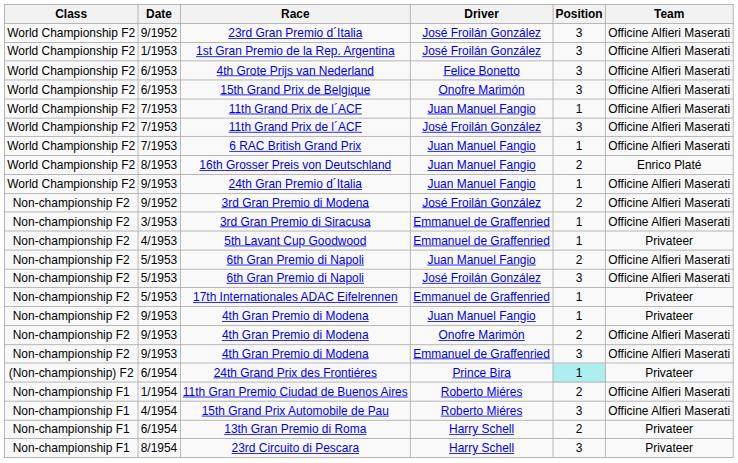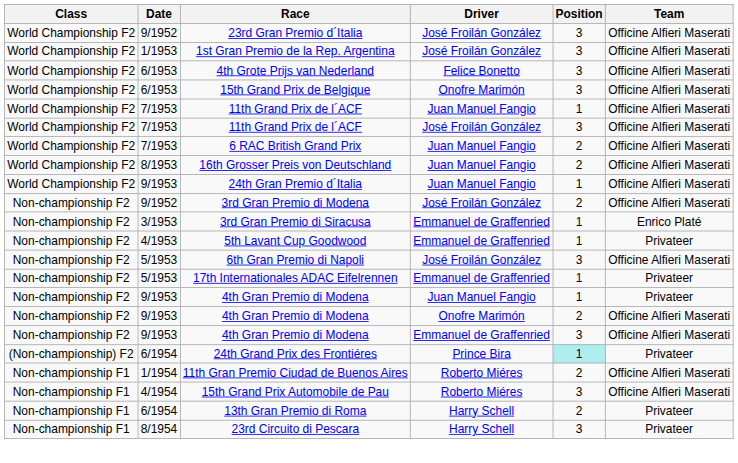 <table class="wikitable" style="text-align:center; font-size:90%">
 <tr style="background:#E0E0E0;">
 <th>Class</th>
 <th>Date</th>
 <th>Race</th>
 <th>Driver</th>
 <th>Position</th>
 <th>Team</th>
 </tr>
 <tr>
 <td>World Championship F2</td>
 <td>9/1952</td>
 <td><a href='#'>23rd Gran Premio d´Italia</a></td>
 <td><a href='#'>José Froilán González</a></td>
 <td>3</td>
 <td>Officine Alfieri Maserati</td>
 </tr>
 <tr>
 <td>World Championship F2</td>
 <td>1/1953</td>
 <td><a href='#'>1st Gran Premio de la Rep. Argentina</a></td>
 <td><a href='#'>José Froilán González</a></td>
 <td>3</td>
 <td>Officine Alfieri Maserati</td>
 </tr>
 <tr>
 <td>World Championship F2</td>
 <td>6/1953</td>
 <td><a href='#'>4th Grote Prijs van Nederland</a></td>
 <td><a href='#'>Felice Bonetto</a></td>
 <td>3</td>
 <td>Officine Alfieri Maserati</td>
 </tr>
 <tr>
 <td>World Championship F2</td>
 <td>6/1953</td>
 <td><a href='#'>15th Grand Prix de Belgique</a></td>
 <td><a href='#'>Onofre Marimón</a></td>
 <td>3</td>
 <td>Officine Alfieri Maserati</td>
 </tr>
 <tr>
 <td>World Championship F2</td>
 <td>7/1953</td>
 <td><a href='#'>11th Grand Prix de l´ACF</a></td>
 <td><a href='#'>Juan Manuel Fangio</a></td>
 <td>1</td>
 <td>Officine Alfieri Maserati</td>
 </tr>
 <tr>
 <td>World Championship F2</td>
 <td>7/1953</td>
 <td><a href='#'>11th Grand Prix de l´ACF</a></td>
 <td><a href='#'>José Froilán González</a></td>
 <td>3</td>
 <td>Officine Alfieri Maserati</td>
 </tr>
 <tr>
 <td>World Championship F2</td>
 <td>7/1953</td>
 <td><a href='#'>6 RAC British Grand Prix</a></td>
 <td><a href='#'>Juan Manuel Fangio</a></td>
-<td>1</td>
+<td>2</td>
 <td>Officine Alfieri Maserati</td>
 </tr>
 <tr>
 <td>World Championship F2</td>
 <td>8/1953</td>
 <td><a href='#'>16th Grosser Preis von Deutschland</a></td>
 <td><a href='#'>Juan Manuel Fangio</a></td>
 <td>2</td>
-<td>Enrico Platé</td>
+<td>Officine Alfieri Maserati</td>
 </tr>
 <tr>
 <td>World Championship F2</td>
 <td>9/1953</td>
 <td><a href='#'>24th Gran Premio d´Italia</a></td>
 <td><a href='#'>Juan Manuel Fangio</a></td>
 <td>1</td>
 <td>Officine Alfieri Maserati</td>
 </tr>
 <tr>
 <td>Non-championship F2</td>
 <td>9/1952</td>
 <td><a href='#'>3rd Gran Premio di Modena</a></td>
 <td><a href='#'>José Froilán González</a></td>
 <td>2</td>
 <td>Officine Alfieri Maserati</td>
 </tr>
 <tr>
 <td>Non-championship F2</td>
 <td>3/1953</td>
 <td><a href='#'>3rd Gran Premio di Siracusa</a></td>
 <td><a href='#'>Emmanuel de Graffenried</a></td>
 <td>1</td>
-<td>Officine Alfieri Maserati</td>
+<td>Enrico Platé</td>
 </tr>
 <tr>
 <td>Non-championship F2</td>
 <td>4/1953</td>
 <td><a href='#'>5th Lavant Cup Goodwood</a></td>
 <td><a href='#'>Emmanuel de Graffenried</a></td>
 <td>1</td>
 <td>Privateer</td>
-</tr>
-<tr>
-<td>Non-championship F2</td>
-<td>5/1953</td>
-<td><a href='#'>6th Gran Premio di Napoli</a></td>
-<td><a href='#'>Juan Manuel Fangio</a></td>
-<td>2</td>
-<td>Officine Alfieri Maserati</td>
 </tr>
 <tr>
 <td>Non-championship F2</td>
 <td>5/1953</td>
 <td><a href='#'>6th Gran Premio di Napoli</a></td>
 <td><a href='#'>José Froilán González</a></td>
 <td>3</td>
 <td>Officine Alfieri Maserati</td>
 </tr>
 <tr>
 <td>Non-championship F2</td>
 <td>5/1953</td>
 <td><a href='#'>17th Internationales ADAC Eifelrennen</a></td>
 <td><a href='#'>Emmanuel de Graffenried</a></td>
 <td>1</td>
 <td>Privateer</td>
 </tr>
 <tr>
 <td>Non-championship F2</td>
 <td>9/1953</td>
 <td><a href='#'>4th Gran Premio di Modena</a></td>
 <td><a href='#'>Juan Manuel Fangio</a></td>
 <td>1</td>
 <td>Privateer</td>
 </tr>
 <tr>
 <td>Non-championship F2</td>
 <td>9/1953</td>
 <td><a href='#'>4th Gran Premio di Modena</a></td>
 <td><a href='#'>Onofre Marimón</a></td>
 <td>2</td>
 <td>Officine Alfieri Maserati</td>
 </tr>
 <tr>
 <td>Non-championship F2</td>
 <td>9/1953</td>
 <td><a href='#'>4th Gran Premio di Modena</a></td>
 <td><a href='#'>Emmanuel de Graffenried</a></td>
 <td>3</td>
 <td>Officine Alfieri Maserati</td>
 </tr>
 <tr>
 <td>(Non-championship) F2</td>
 <td>6/1954</td>
 <td><a href='#'>24th Grand Prix des Frontiéres</a></td>
 <td><a href='#'>Prince Bira</a></td>
 <td style="background: paleturquoise;">1</td>
 <td>Privateer</td>
 </tr>
 <tr>
 <td>Non-championship F1</td>
 <td>1/1954</td>
 <td><a href='#'>11th Gran Premio Ciudad de Buenos Aires</a></td>
 <td><a href='#'>Roberto Miéres</a></td>
 <td>2</td>
 <td>Officine Alfieri Maserati</td>
 </tr>
 <tr>
 <td>Non-championship F1</td>
 <td>4/1954</td>
 <td><a href='#'>15th Grand Prix Automobile de Pau</a></td>
 <td><a href='#'>Roberto Miéres</a></td>
 <td>3</td>
 <td>Officine Alfieri Maserati</td>
 </tr>
 <tr>
 <td>Non-championship F1</td>
 <td>6/1954</td>
 <td><a href='#'>13th Gran Premio di Roma</a></td>
 <td><a href='#'>Harry Schell</a></td>
 <td>2</td>
 <td>Privateer</td>
 </tr>
 <tr>
 <td>Non-championship F1</td>
 <td>8/1954</td>
 <td><a href='#'>23rd Circuito di Pescara</a></td>
 <td><a href='#'>Harry Schell</a></td>
 <td>3</td>
 <td>Privateer</td>
 </tr>
 </table>
